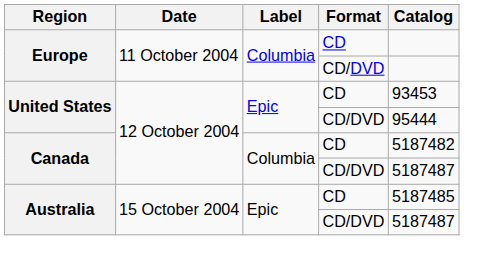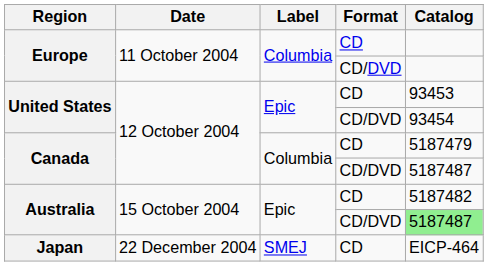 <table class="wikitable plainrowheaders">
 <tr>
 <th>Region</th>
 <th>Date</th>
 <th>Label</th>
 <th>Format</th>
 <th>Catalog</th>
 </tr>
 <tr>
 <th scope="row" rowspan="2">Europe</th>
 <td rowspan="2">11 October 2004</td>
 <td rowspan="2"><a href='#'>Columbia</a></td>
 <td><a href='#'>CD</a></td>
 <td></td>
 </tr>
 <tr>
 <td>CD/<a href='#'>DVD</a></td>
 <td></td>
 </tr>
 <tr>
 <th scope="row" rowspan="2">United States</th>
 <td rowspan="4">12 October 2004</td>
 <td rowspan="2"><a href='#'>Epic</a></td>
 <td>CD</td>
 <td>93453</td>
 </tr>
 <tr>
 <td>CD/DVD</td>
-<td>95444</td>
+<td>93454</td>
 </tr>
 <tr>
 <th scope="row" rowspan="2">Canada</th>
 <td rowspan="2">Columbia</td>
 <td>CD</td>
-<td>5187482</td>
+<td>5187479</td>
 </tr>
 <tr>
 <td>CD/DVD</td>
 <td>5187487</td>
 </tr>
 <tr>
 <th scope="row" rowspan="2">Australia</th>
 <td rowspan="2">15 October 2004</td>
 <td rowspan="2">Epic</td>
 <td>CD</td>
-<td>5187485</td>
+<td>5187482</td>
 </tr>
 <tr>
 <td>CD/DVD</td>
-<td>5187487</td>
+<td style="background: lightgreen;">5187487</td>
+</tr>
+<tr>
+<th scope="row">Japan</th>
+<td>22 December 2004</td>
+<td><a href='#'>SMEJ</a></td>
+<td>CD</td>
+<td>EICP-464</td>
 </tr>
 </table>
